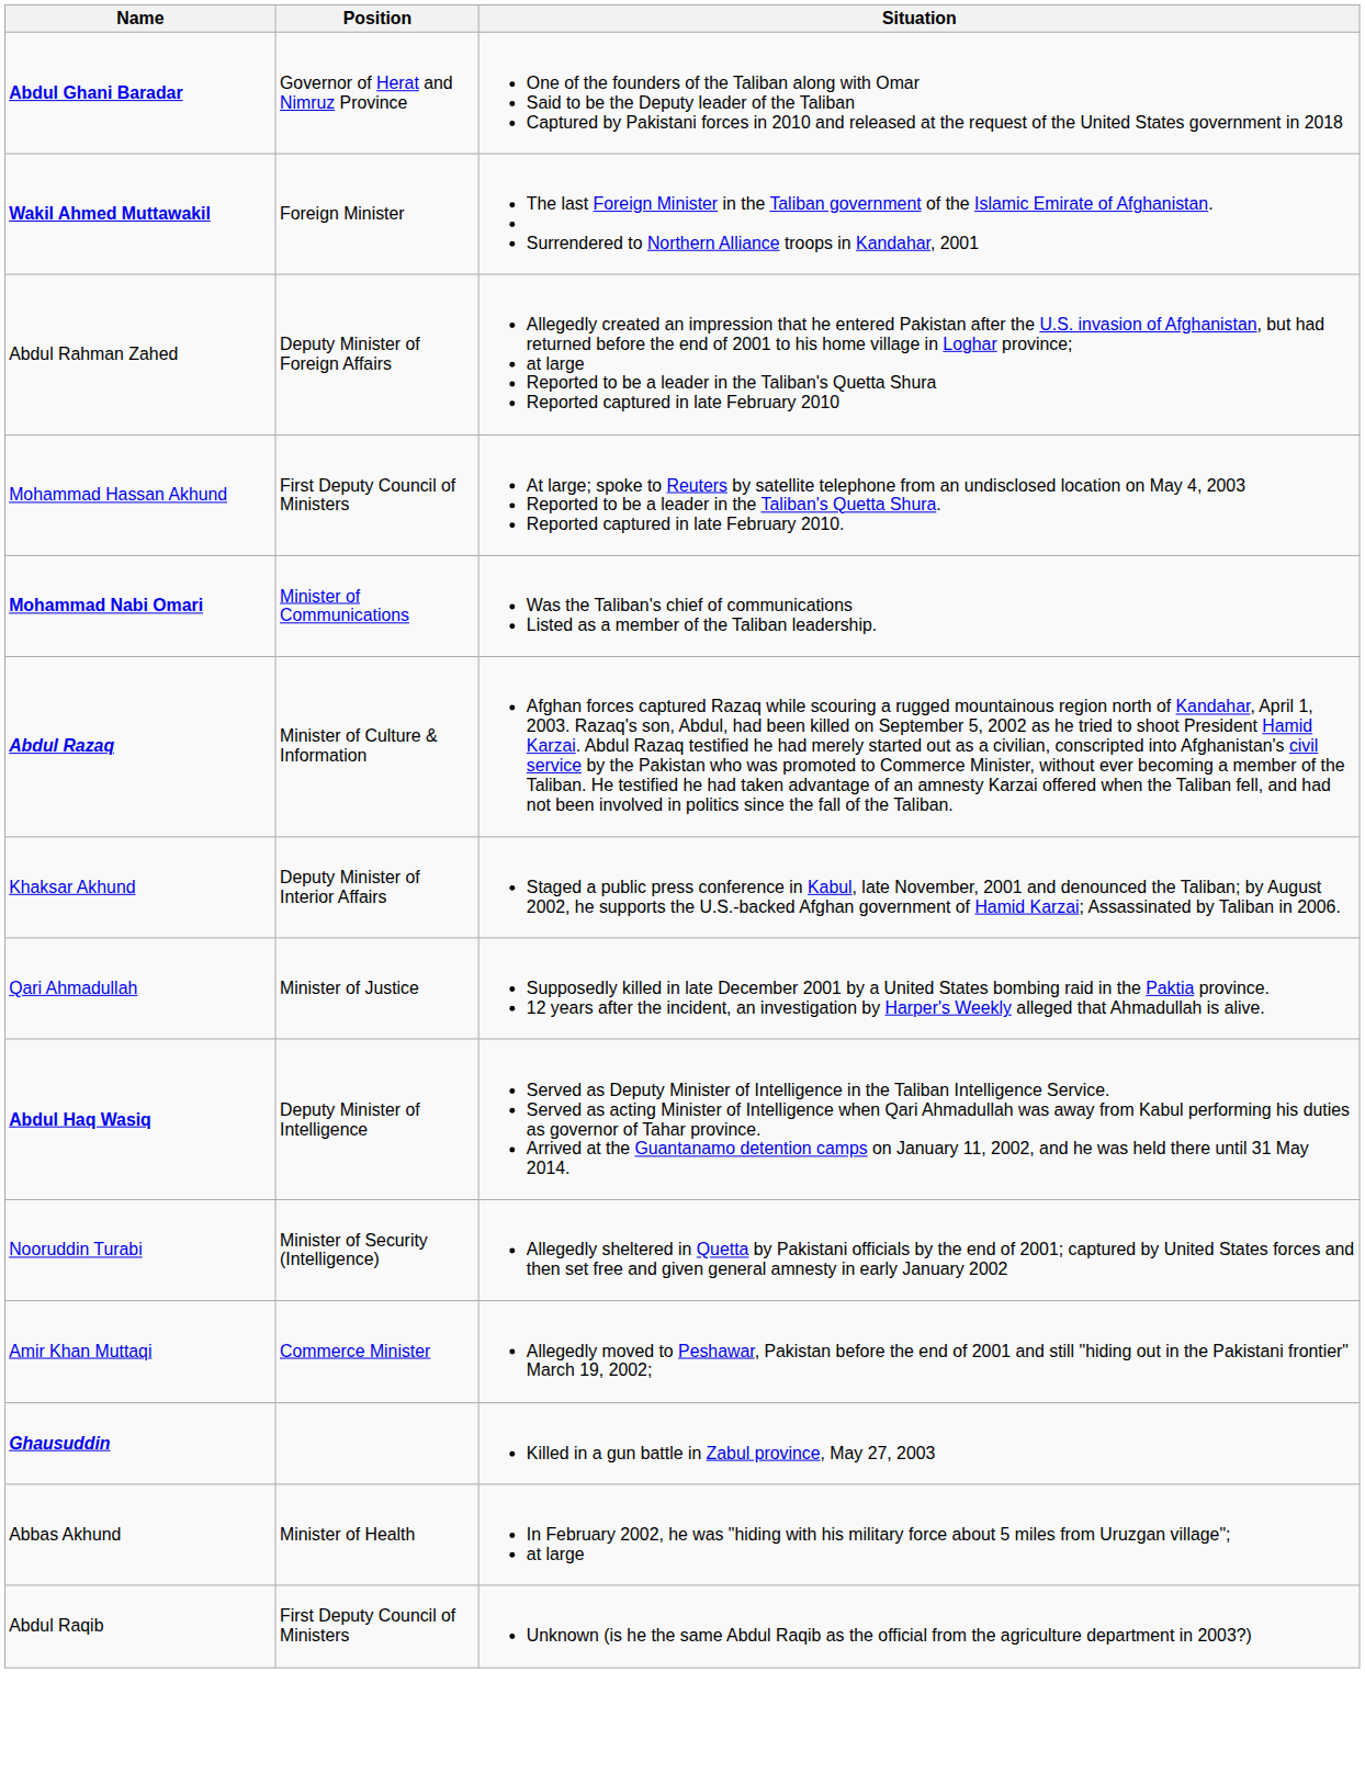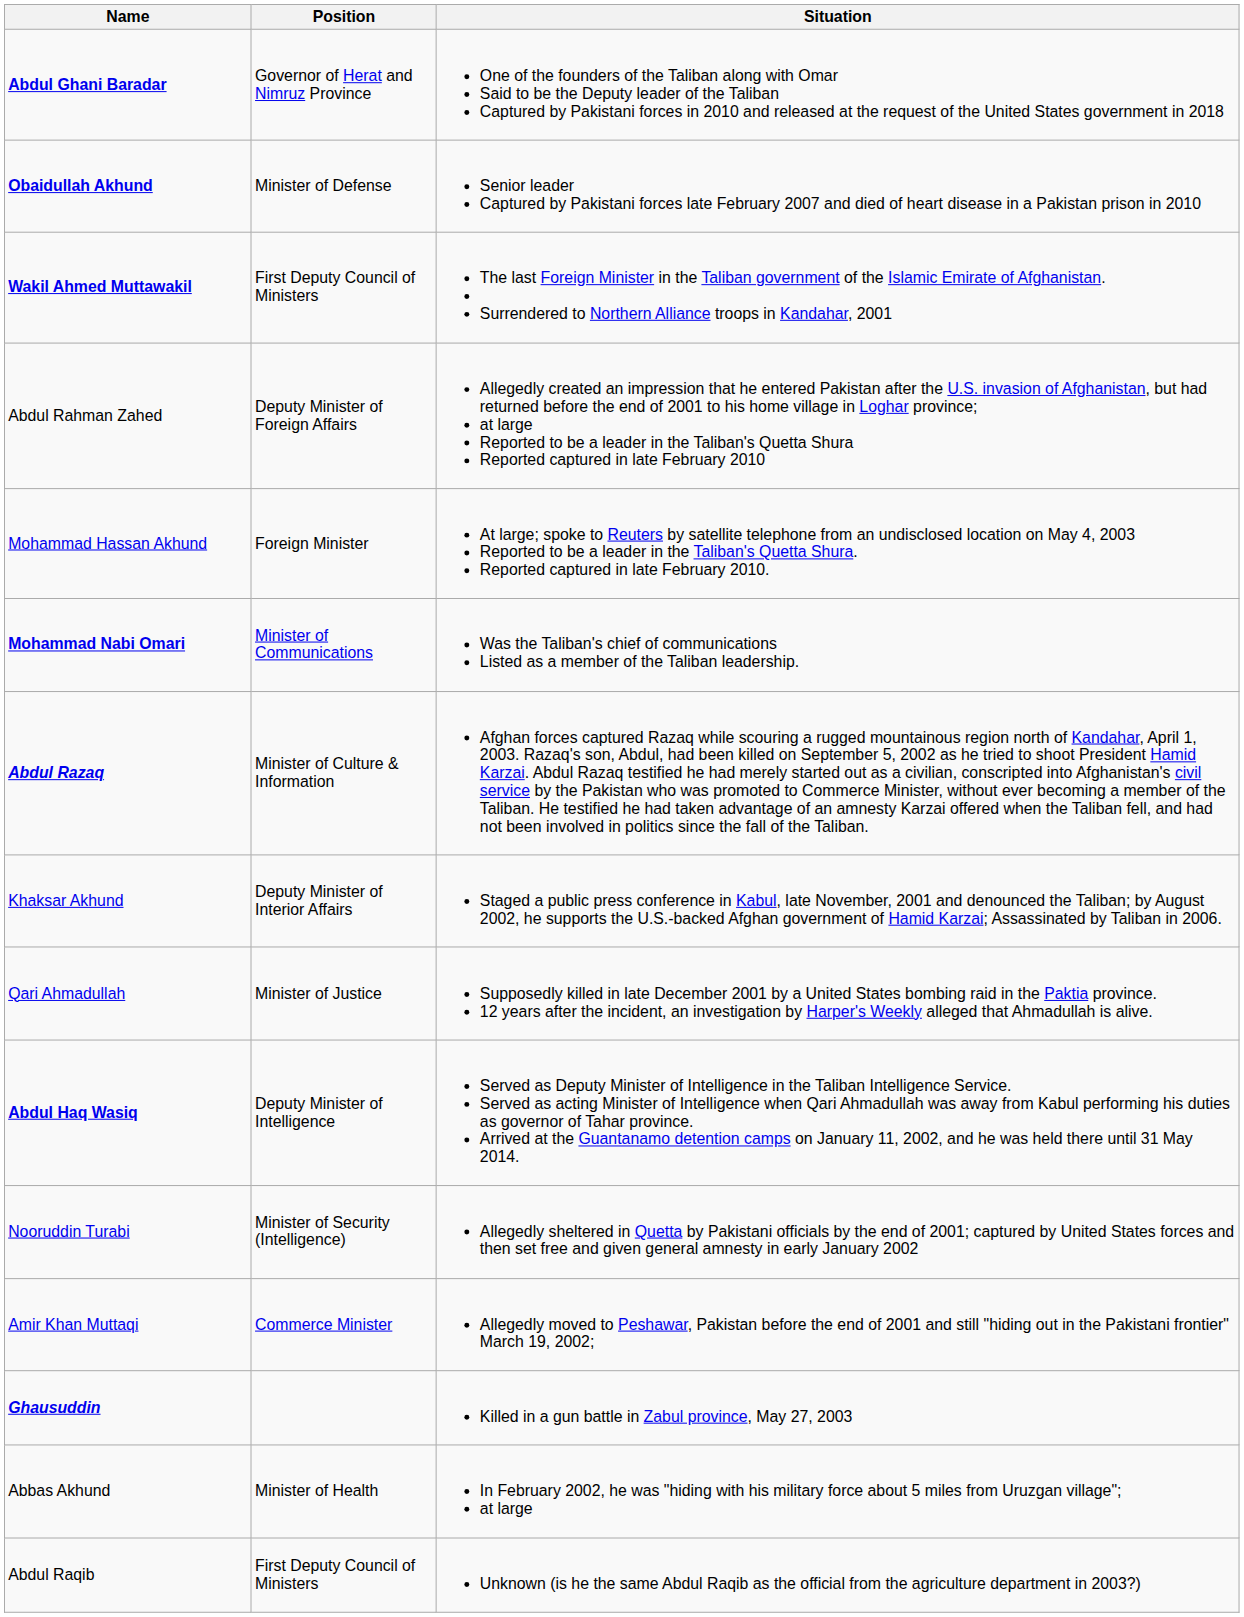 <table class="wikitable sortable">
 <tr>
 <th style="width: 20%;">Name</th>
 <th style="width: 15%;">Position</th>
 <th style="width: 65%;">Situation</th>
 </tr>
 <tr>
 <td><strong><a href='#'>Abdul Ghani Baradar</a></strong></td>
 <td>Governor of <a href='#'>Herat</a> and <a href='#'>Nimruz</a> Province</td>
 <td><br><ul><li>One of the founders of the Taliban along with Omar</li><li>Said to be the Deputy leader of the Taliban</li><li>Captured by Pakistani forces in 2010 and released at the request of the United States government in 2018</li></ul></td>
 </tr>
 <tr>
+<td><strong><a href='#'>Obaidullah Akhund</a></strong></td>
+<td>Minister of Defense</td>
+<td><br><ul><li>Senior leader</li><li>Captured by Pakistani forces late February 2007 and died of heart disease in a Pakistan prison in 2010</li></ul></td>
+</tr>
+<tr>
 <td><strong><a href='#'>Wakil Ahmed Muttawakil</a></strong></td>
-<td>Foreign Minister</td>
+<td>First Deputy Council of Ministers</td>
 <td><br><ul><li>The last <a href='#'>Foreign Minister</a> in the <a href='#'>Taliban government</a> of the <a href='#'>Islamic Emirate of Afghanistan</a>.</li><li></li><li>Surrendered to <a href='#'>Northern Alliance</a> troops in <a href='#'>Kandahar</a>, 2001</li></ul></td>
 </tr>
 <tr>
 <td>Abdul Rahman Zahed</td>
 <td>Deputy Minister of Foreign Affairs</td>
 <td><br><ul><li>Allegedly created an impression that he entered Pakistan after the <a href='#'>U.S. invasion of Afghanistan</a>, but had returned before the end of 2001 to his home village in <a href='#'>Loghar</a> province;</li><li>at large</li><li>Reported to be a leader in the Taliban's Quetta Shura</li><li>Reported captured in late February 2010</li></ul></td>
 </tr>
 <tr>
 <td><a href='#'>Mohammad Hassan Akhund</a></td>
-<td>First Deputy Council of Ministers</td>
+<td>Foreign Minister</td>
 <td><br><ul><li>At large; spoke to <a href='#'>Reuters</a> by satellite telephone from an undisclosed location on May 4, 2003</li><li>Reported to be a leader in the <a href='#'>Taliban's Quetta Shura</a>.</li><li>Reported captured in late February 2010.</li></ul></td>
 </tr>
 <tr>
 <td><strong><a href='#'>Mohammad Nabi Omari</a></strong></td>
 <td><a href='#'>Minister of Communications</a></td>
 <td><br><ul><li>Was the Taliban's chief of communications</li><li>Listed as a member of the Taliban leadership.</li></ul></td>
 </tr>
 <tr>
 <td><strong><em><a href='#'>Abdul Razaq</a></em></strong></td>
 <td>Minister of Culture & Information</td>
 <td><br><ul><li>Afghan forces captured Razaq while scouring a rugged mountainous region north of <a href='#'>Kandahar</a>, April 1, 2003. Razaq's son, Abdul, had been killed on September 5, 2002 as he tried to shoot President <a href='#'>Hamid Karzai</a>. Abdul Razaq testified he had merely started out as a civilian, conscripted into Afghanistan's <a href='#'>civil service</a> by the Pakistan who was promoted to Commerce Minister, without ever becoming a member of the Taliban.  He testified he had taken advantage of an amnesty Karzai offered when the Taliban fell, and had not been involved in politics since the fall of the Taliban.</li></ul></td>
 </tr>
 <tr>
 <td><a href='#'>Khaksar Akhund</a></td>
 <td>Deputy Minister of Interior Affairs</td>
 <td><br><ul><li>Staged a public press conference in <a href='#'>Kabul</a>, late November, 2001 and denounced the Taliban; by August 2002, he supports the U.S.-backed Afghan government of <a href='#'>Hamid Karzai</a>; Assassinated by Taliban in 2006.</li></ul></td>
 </tr>
 <tr>
 <td><a href='#'>Qari Ahmadullah</a></td>
 <td>Minister of Justice</td>
 <td><br><ul><li>Supposedly killed in late December 2001 by a United States bombing raid in the <a href='#'>Paktia</a> province.</li><li>12 years after the incident, an investigation by <a href='#'>Harper's Weekly</a> alleged that Ahmadullah is alive.</li></ul></td>
 </tr>
 <tr>
 <td><strong><a href='#'>Abdul Haq Wasiq</a></strong></td>
 <td>Deputy Minister of Intelligence</td>
 <td><br><ul><li>Served as Deputy Minister of Intelligence in the Taliban Intelligence Service.</li><li>Served as acting Minister of Intelligence when Qari Ahmadullah was away from Kabul performing his duties as governor of Tahar province.</li><li>Arrived at the <a href='#'>Guantanamo detention camps</a> on January 11, 2002, and he was held there until 31 May 2014.</li></ul></td>
 </tr>
 <tr>
 <td><a href='#'>Nooruddin Turabi</a></td>
 <td>Minister of Security (Intelligence)</td>
 <td><br><ul><li>Allegedly sheltered in <a href='#'>Quetta</a> by Pakistani officials by the end of 2001; captured by United States forces and then set free and given general amnesty in early January 2002</li></ul></td>
 </tr>
 <tr>
 <td><a href='#'>Amir Khan Muttaqi</a></td>
 <td><a href='#'>Commerce Minister</a></td>
 <td><br><ul><li>Allegedly moved to <a href='#'>Peshawar</a>, Pakistan before the end of 2001 and still "hiding out in the Pakistani frontier" March 19, 2002;</li></ul></td>
 </tr>
 <tr>
 <td><strong><em><a href='#'>Ghausuddin</a></em></strong></td>
 <td></td>
 <td><br><ul><li>Killed in a gun battle in <a href='#'>Zabul province</a>, May 27, 2003</li></ul></td>
 </tr>
 <tr>
 <td>Abbas Akhund</td>
 <td>Minister of Health</td>
 <td><br><ul><li>In February 2002, he was "hiding with his military force about 5 miles from Uruzgan village";</li><li>at large</li></ul></td>
 </tr>
 <tr>
 <td>Abdul Raqib</td>
 <td>First Deputy Council of Ministers</td>
 <td><br><ul><li>Unknown (is he the same Abdul Raqib as the official from the agriculture department in 2003?)</li></ul></td>
 </tr>
 </table>
